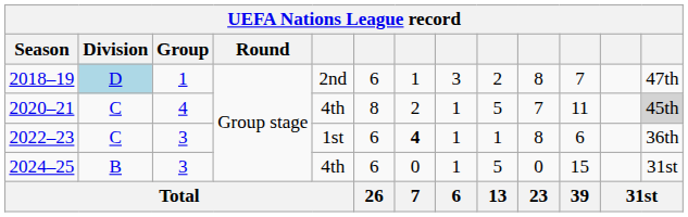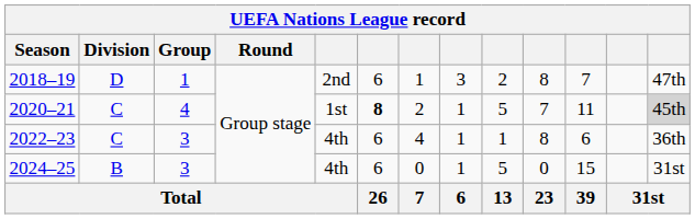 <table class="wikitable" style="text-align: center;">
 <tr>
 <th colspan=14><a href='#'>UEFA Nations League</a> record</th>
 </tr>
 <tr>
 <th>Season</th>
 <th>Division</th>
 <th>Group</th>
 <th>Round</th>
 <th width=28></th>
 <th width=28></th>
 <th width=28></th>
 <th width=28></th>
 <th width=28></th>
 <th width=28></th>
 <th width=28></th>
 <th width=28></th>
 <th width=28></th>
 </tr>
 <tr>
 <td><a href='#'>2018–19</a></td>
-<td style="background: lightblue;"><a href='#'>D</a></td>
+<td><a href='#'>D</a></td>
 <td><a href='#'>1</a></td>
 <td rowspan=4>Group stage</td>
 <td>2nd</td>
 <td>6</td>
 <td>1</td>
 <td>3</td>
 <td>2</td>
 <td>8</td>
 <td>7</td>
 <td></td>
 <td>47th</td>
 </tr>
 <tr>
 <td><a href='#'>2020–21</a></td>
 <td><a href='#'>C</a></td>
 <td><a href='#'>4</a></td>
-<td>4th</td>
-<td>8</td>
+<td>1st</td>
+<td><strong>8</strong></td>
 <td>2</td>
 <td>1</td>
 <td>5</td>
 <td>7</td>
 <td>11</td>
 <td></td>
 <td style="background: lightgrey;">45th</td>
 </tr>
 <tr>
 <td><a href='#'>2022–23</a></td>
 <td><a href='#'>C</a></td>
 <td><a href='#'>3</a></td>
-<td>1st</td>
+<td>4th</td>
 <td>6</td>
-<td><strong>4</strong></td>
+<td>4</td>
 <td>1</td>
 <td>1</td>
 <td>8</td>
 <td>6</td>
 <td></td>
 <td>36th</td>
 </tr>
 <tr>
 <td><a href='#'>2024–25</a></td>
 <td><a href='#'>B</a></td>
 <td><a href='#'>3</a></td>
 <td>4th</td>
 <td>6</td>
 <td>0</td>
 <td>1</td>
 <td>5</td>
 <td>0</td>
 <td>15</td>
 <td></td>
 <td>31st</td>
 </tr>
 <tr>
 <th colspan=5>Total</th>
 <th>26</th>
 <th>7</th>
 <th>6</th>
 <th>13</th>
 <th>23</th>
 <th>39</th>
 <th colspan=2>31st</th>
 </tr>
 </table>
